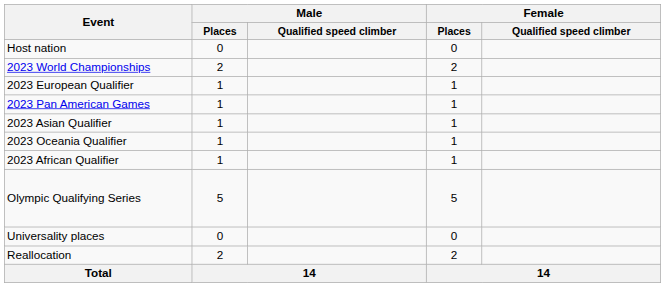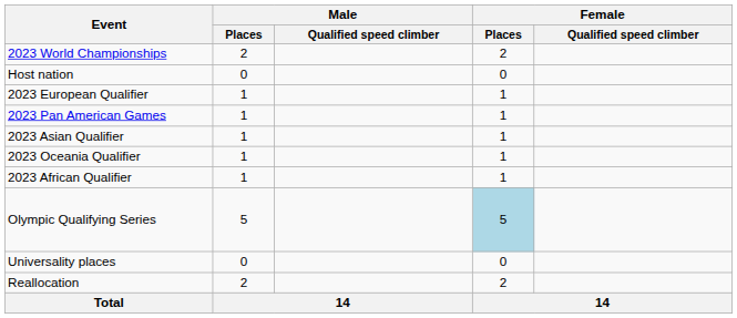 <table class="wikitable"  style="width:900px; text-align:center;">
 <tr>
 <th rowspan=2 width=250>Event</th>
 <th colspan=2>Male</th>
 <th colspan=2>Female</th>
 </tr>
 <tr style="font-size:90%">
 <th>Places</th>
 <th>Qualified speed climber</th>
 <th>Places</th>
 <th>Qualified speed climber</th>
 </tr>
 <tr>
+<td align=left><a href='#'>2023 World Championships</a></td>
+<td>2</td>
+<td align=left><br></td>
+<td>2</td>
+<td align=left><br></td>
+</tr>
+<tr>
 <td align=left>Host nation</td>
 <td>0</td>
 <td></td>
 <td>0</td>
 <td></td>
-</tr>
-<tr>
-<td align=left><a href='#'>2023 World Championships</a></td>
-<td>2</td>
-<td align=left><br></td>
-<td>2</td>
-<td align=left><br></td>
 </tr>
 <tr>
 <td align=left>2023 European Qualifier</td>
 <td>1</td>
 <td align=left></td>
 <td>1</td>
 <td align=left></td>
 </tr>
 <tr>
 <td align=left><a href='#'>2023 Pan American Games</a></td>
 <td>1</td>
 <td align=left></td>
 <td>1</td>
 <td align=left></td>
 </tr>
 <tr>
 <td align=left>2023 Asian Qualifier</td>
 <td>1</td>
 <td align=left></td>
 <td>1</td>
 <td align=left></td>
 </tr>
 <tr>
 <td align=left>2023 Oceania Qualifier</td>
 <td>1</td>
 <td align=left></td>
 <td>1</td>
 <td align=left></td>
 </tr>
 <tr>
 <td align=left>2023 African Qualifier</td>
 <td>1</td>
 <td align=left></td>
 <td>1</td>
 <td align=left></td>
 </tr>
 <tr>
 <td align=left>Olympic Qualifying Series</td>
 <td>5</td>
 <td align=left><br><br><br><br></td>
-<td>5</td>
+<td style="background: lightblue;">5</td>
 <td align=left><br><br><br><br></td>
 </tr>
 <tr>
 <td align=left>Universality places</td>
 <td>0</td>
 <td></td>
 <td>0</td>
 <td></td>
 </tr>
 <tr>
 <td align=left>Reallocation</td>
 <td>2</td>
 <td align=left><br></td>
 <td>2</td>
 <td align=left><br></td>
 </tr>
 <tr>
 <th>Total</th>
 <th colspan=2>14</th>
 <th colspan=2>14</th>
 </tr>
 </table>
